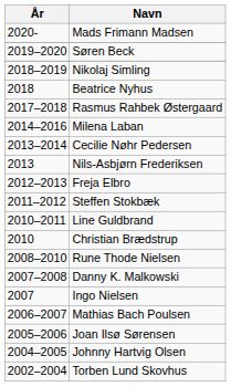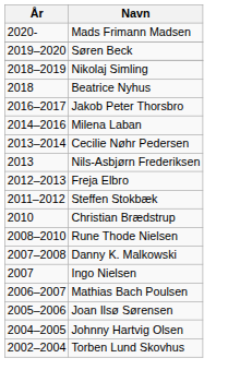 <table class="wikitable">
 <tr>
 <th>År</th>
 <th>Navn</th>
 </tr>
 <tr>
 <td>2020-</td>
 <td>Mads Frimann Madsen</td>
 </tr>
 <tr>
 </tr>
 <tr>
 <td>2019–2020</td>
 <td>Søren Beck</td>
 </tr>
 <tr>
 </tr>
 <tr>
 <td>2018–2019</td>
 <td>Nikolaj Simling</td>
 </tr>
 <tr>
 <td>2018</td>
 <td>Beatrice Nyhus</td>
 </tr>
 <tr>
-<td>2017–2018</td>
-<td>Rasmus Rahbek Østergaard</td>
+<td>2016–2017</td>
+<td>Jakob Peter Thorsbro</td>
 </tr>
 <tr>
 <td>2014–2016</td>
 <td>Milena Laban</td>
 </tr>
 <tr>
 <td>2013–2014</td>
 <td>Cecilie Nøhr Pedersen</td>
 </tr>
 <tr>
 <td>2013</td>
 <td>Nils-Asbjørn Frederiksen</td>
 </tr>
 <tr>
 <td>2012–2013</td>
 <td>Freja Elbro</td>
 </tr>
 <tr>
 <td>2011–2012</td>
 <td>Steffen Stokbæk</td>
-</tr>
-<tr>
-<td>2010–2011</td>
-<td>Line Guldbrand</td>
 </tr>
 <tr>
 <td>2010</td>
 <td>Christian Brædstrup</td>
 </tr>
 <tr>
 <td>2008–2010</td>
 <td>Rune Thode Nielsen</td>
 </tr>
 <tr>
 <td>2007–2008</td>
 <td>Danny K. Malkowski</td>
 </tr>
 <tr>
 <td>2007</td>
 <td>Ingo Nielsen</td>
 </tr>
 <tr>
 <td>2006–2007</td>
 <td>Mathias Bach Poulsen</td>
 </tr>
 <tr>
 <td>2005–2006</td>
 <td>Joan Ilsø Sørensen</td>
 </tr>
 <tr>
 <td>2004–2005</td>
 <td>Johnny Hartvig Olsen</td>
 </tr>
 <tr>
 <td>2002–2004</td>
 <td>Torben Lund Skovhus</td>
 </tr>
 </table>
